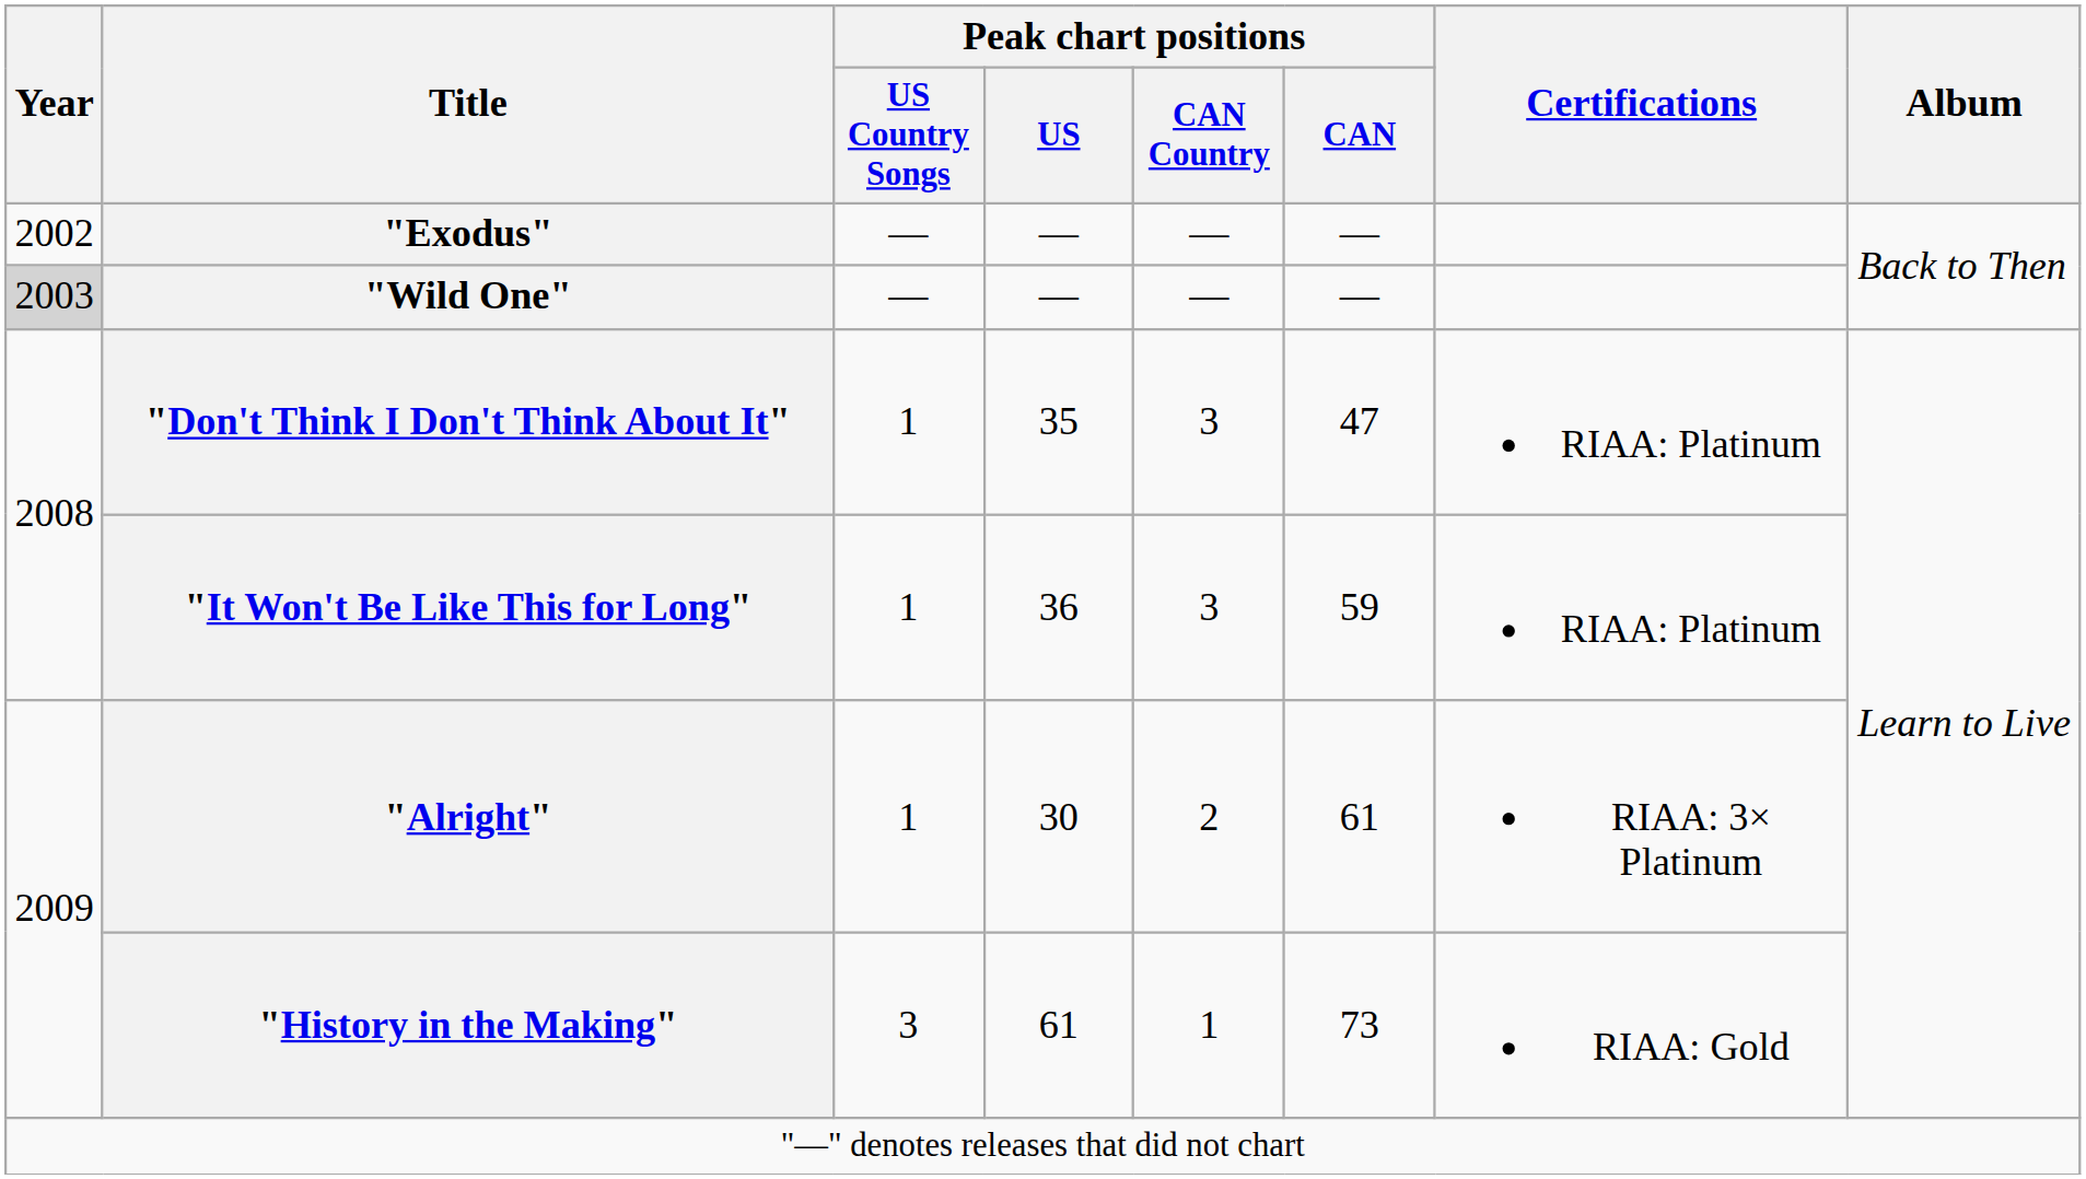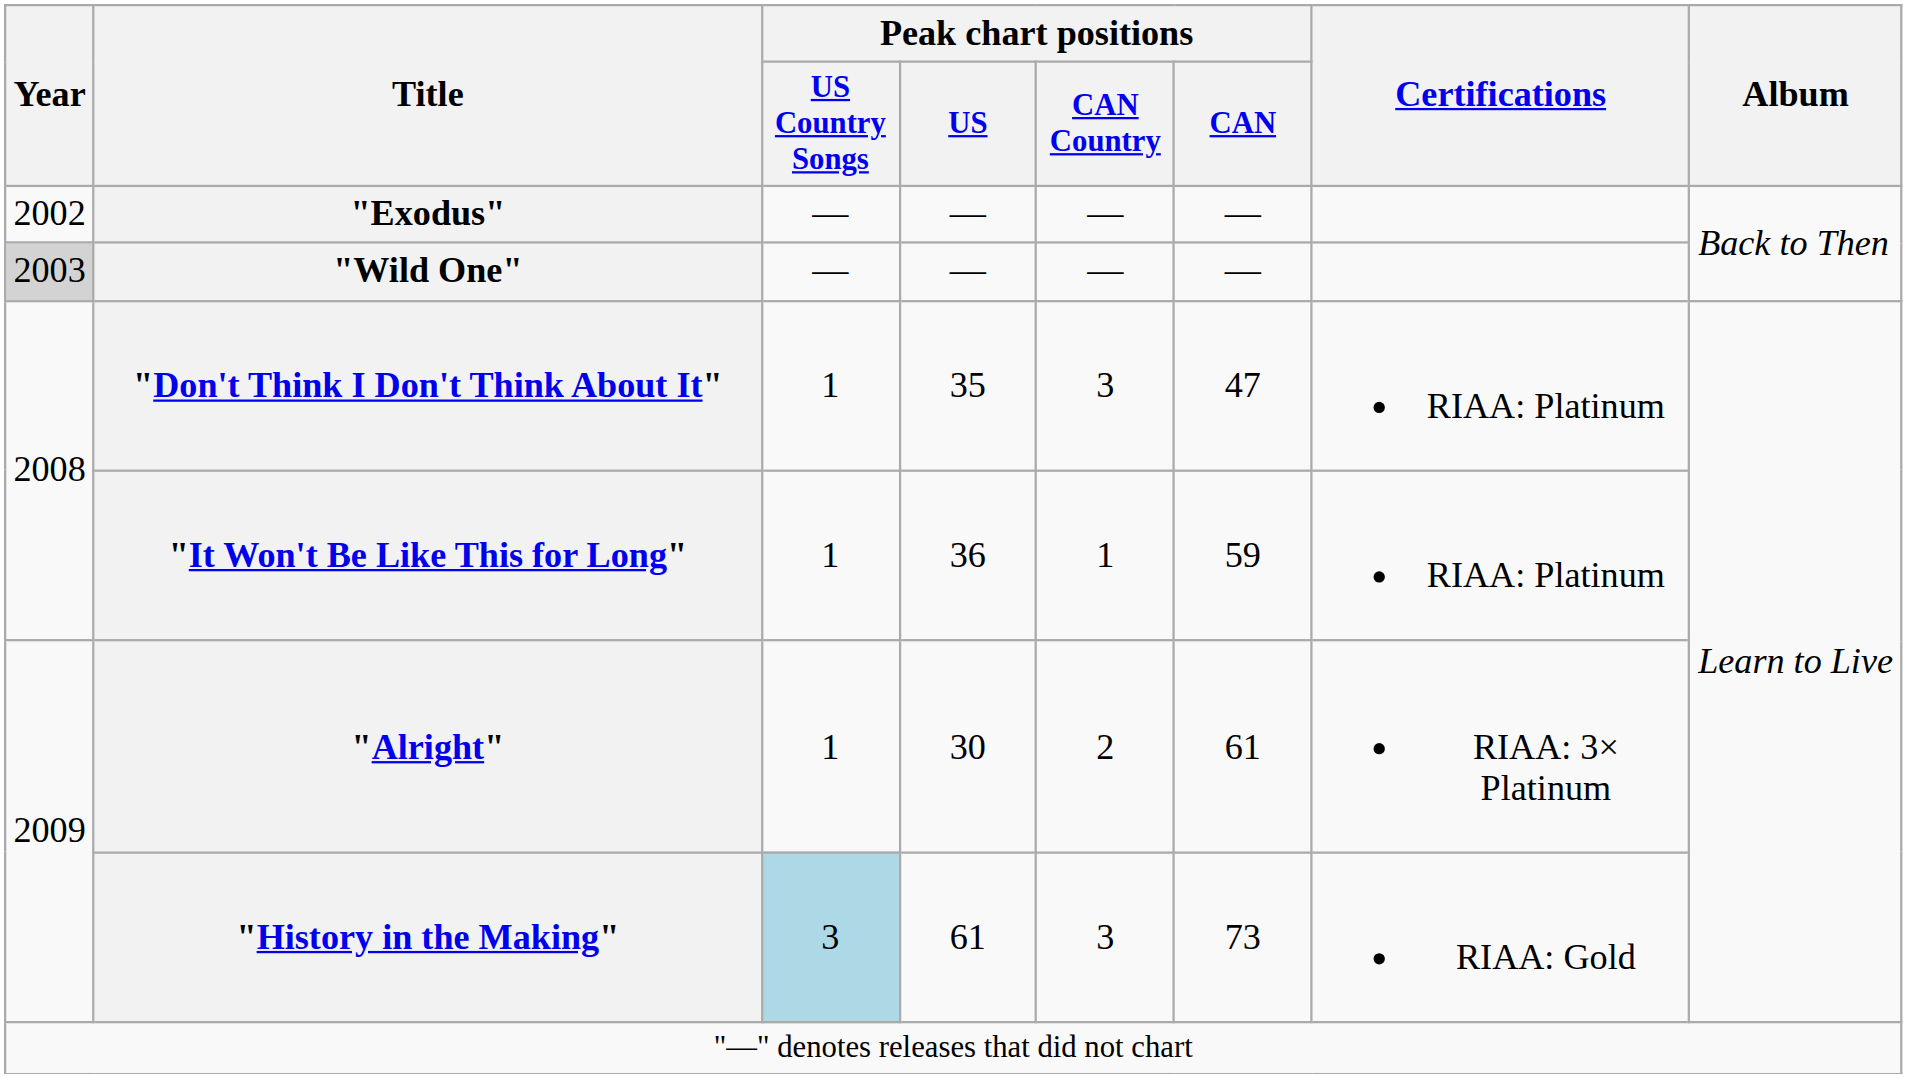 <table class="wikitable plainrowheaders" style="text-align:center;" border="1">
 <tr>
 <th scope="col" rowspan="2">Year</th>
 <th scope="col" rowspan="2" style="width:18em;">Title</th>
 <th scope="col" colspan="4">Peak chart positions</th>
 <th scope="col" rowspan="2" style="width:10em;"><a href='#'>Certifications</a></th>
 <th scope="col" rowspan="2">Album</th>
 </tr>
 <tr>
 <th scope="col" style="width:4em;font-size:85%;"><a href='#'>US Country Songs</a><br></th>
 <th scope="col" style="width:4em;font-size:85%;"><a href='#'>US</a><br></th>
 <th scope="col" style="width:4em;font-size:85%;"><a href='#'>CAN Country</a><br></th>
 <th scope="col" style="width:4em;font-size:85%;"><a href='#'>CAN</a><br></th>
 </tr>
 <tr>
 <td>2002</td>
 <th scope="row">"Exodus"</th>
 <td>—</td>
 <td>—</td>
 <td>—</td>
 <td>—</td>
 <td></td>
 <td align="left" rowspan="2"><em>Back to Then</em></td>
 </tr>
 <tr>
 <td style="background: lightgrey;">2003</td>
 <th scope="row">"Wild One"</th>
 <td>—</td>
 <td>—</td>
 <td>—</td>
 <td>—</td>
 <td></td>
 </tr>
 <tr>
 <td rowspan="2">2008</td>
 <th scope="row">"<a href='#'>Don't Think I Don't Think About It</a>"</th>
 <td>1</td>
 <td>35</td>
 <td>3</td>
 <td>47</td>
 <td><br><ul><li>RIAA: Platinum</li></ul></td>
 <td align="left" rowspan="4"><em>Learn to Live</em></td>
 </tr>
 <tr>
 <th scope="row">"<a href='#'>It Won't Be Like This for Long</a>"</th>
 <td>1</td>
 <td>36</td>
-<td>3</td>
+<td>1</td>
 <td>59</td>
 <td><br><ul><li>RIAA: Platinum</li></ul></td>
 </tr>
 <tr>
 <td rowspan="2">2009</td>
 <th scope="row">"<a href='#'>Alright</a>"</th>
 <td>1</td>
 <td>30</td>
 <td>2</td>
 <td>61</td>
 <td><br><ul><li>RIAA: 3× Platinum</li></ul></td>
 </tr>
 <tr>
 <th scope="row">"<a href='#'>History in the Making</a>"</th>
+<td style="background: lightblue;">3</td>
+<td>61</td>
 <td>3</td>
-<td>61</td>
-<td>1</td>
 <td>73</td>
 <td><br><ul><li>RIAA: Gold</li></ul></td>
 </tr>
 <tr>
 <td colspan="10" style="font-size:85%">"—" denotes releases that did not chart</td>
 </tr>
 </table>
